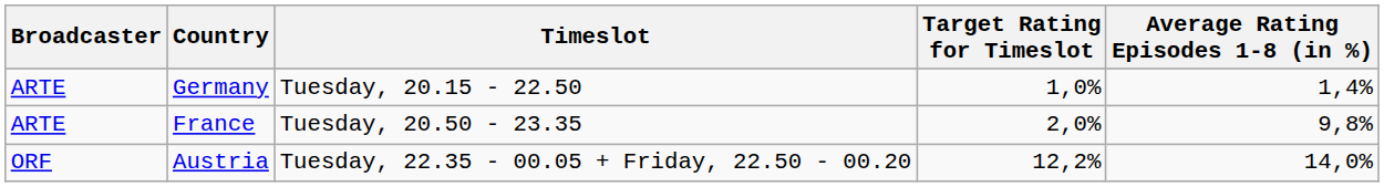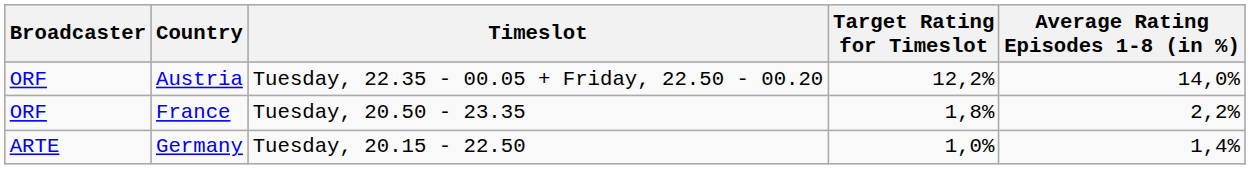 <table class="wikitable">
 <tr>
 <th>Broadcaster</th>
 <th>Country</th>
 <th>Timeslot</th>
 <th>Target Rating<br>for Timeslot</th>
 <th>Average Rating<br>Episodes 1-8 (in %)</th>
 </tr>
 <tr>
+<td><a href='#'>ORF</a></td>
+<td><a href='#'>Austria</a></td>
+<td>Tuesday, 22.35 - 00.05 + Friday, 22.50 - 00.20</td>
+<td style="text-align:right">12,2%</td>
+<td style="text-align:right">14,0%</td>
+</tr>
+<tr>
+<td><a href='#'>ORF</a></td>
+<td><a href='#'>France</a></td>
+<td>Tuesday, 20.50 - 23.35</td>
+<td style="text-align:right">1,8%</td>
+<td style="text-align:right">2,2%</td>
+</tr>
+<tr>
 <td><a href='#'>ARTE</a></td>
 <td><a href='#'>Germany</a></td>
 <td>Tuesday, 20.15 - 22.50</td>
 <td style="text-align:right">1,0%</td>
 <td style="text-align:right">1,4%</td>
 </tr>
-<tr>
-<td><a href='#'>ARTE</a></td>
-<td><a href='#'>France</a></td>
-<td>Tuesday, 20.50 - 23.35</td>
-<td style="text-align:right">2,0%</td>
-<td style="text-align:right">9,8%</td>
-</tr>
-<tr>
-<td><a href='#'>ORF</a></td>
-<td><a href='#'>Austria</a></td>
-<td>Tuesday, 22.35 - 00.05 + Friday, 22.50 - 00.20</td>
-<td style="text-align:right">12,2%</td>
-<td style="text-align:right">14,0%</td>
-</tr>
 </table>
